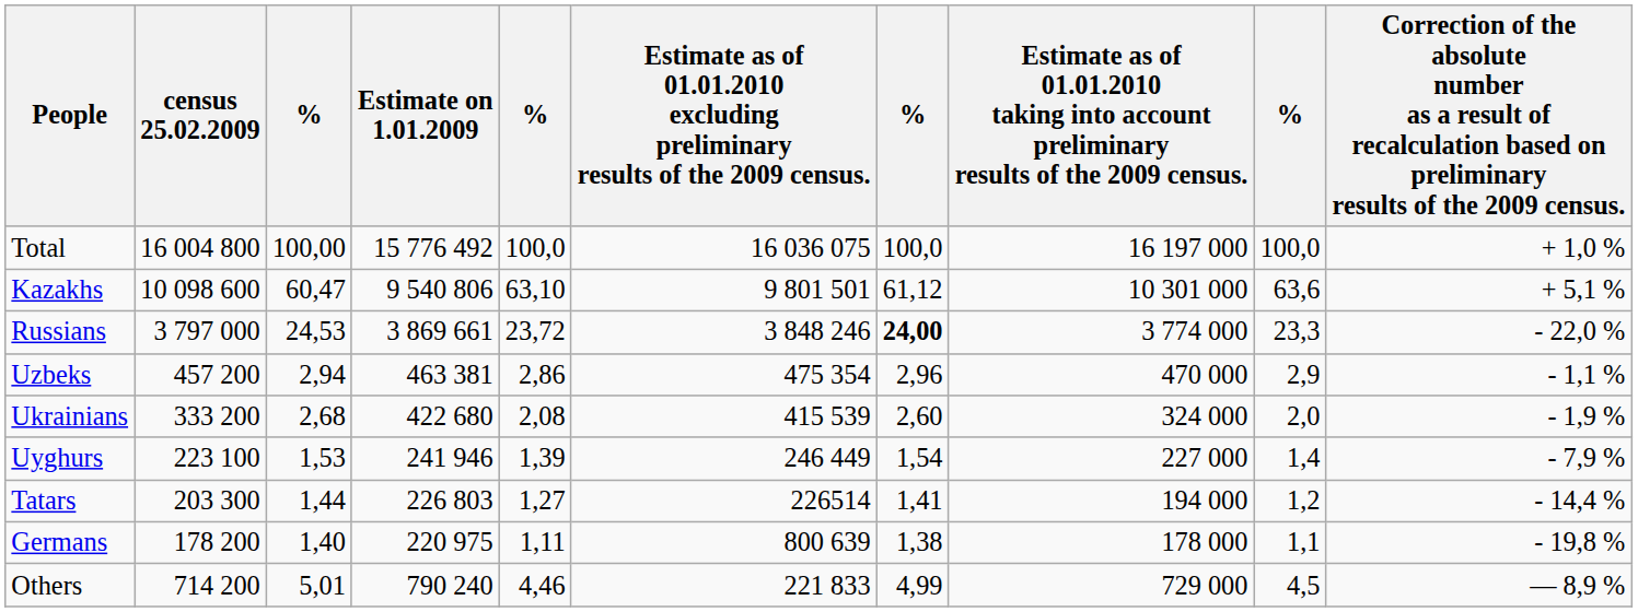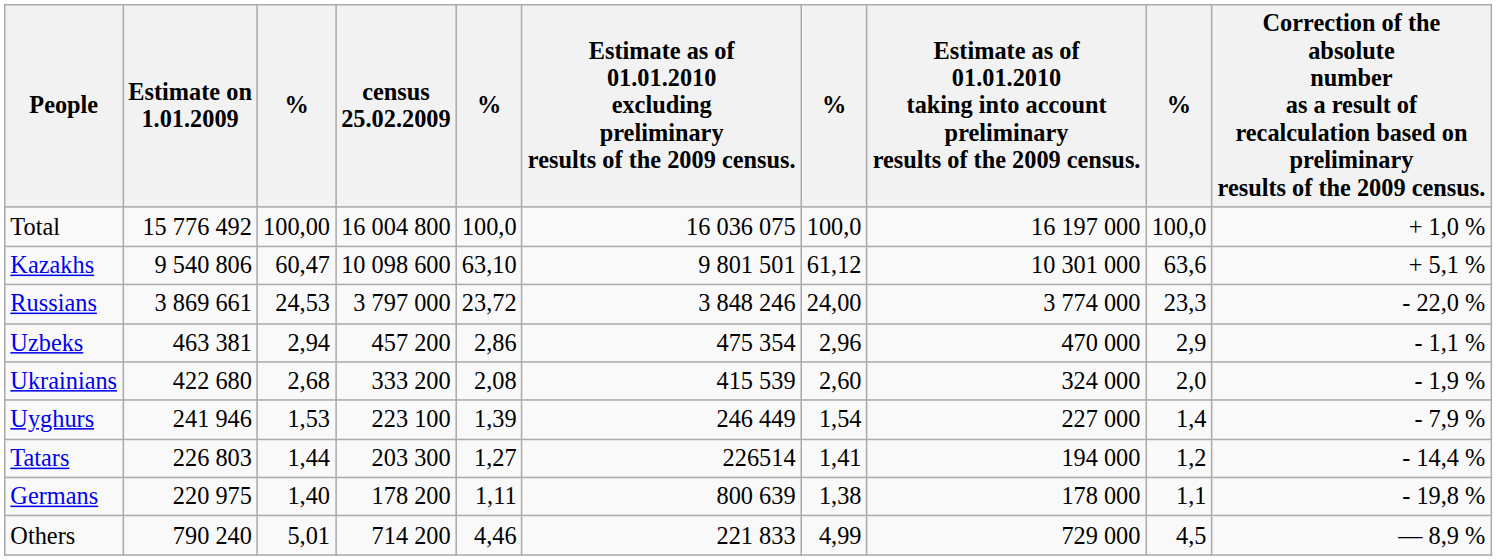 <table class="wikitable standard">
 <tr>
 <th>People</th>
+<th>Estimate on<br>1.01.2009</th>
+<th>%</th>
 <th>census<br>25.02.2009</th>
-<th>%</th>
-<th>Estimate on<br>1.01.2009</th>
 <th>%</th>
 <th>Estimate as of<br>01.01.2010<br>excluding<br>preliminary<br>results of the 2009 census.</th>
 <th>%</th>
 <th>Estimate as of<br>01.01.2010<br>taking into account<br>preliminary<br>results of the 2009 census.</th>
 <th>%</th>
 <th>Correction of the<br>absolute<br>number<br>as a result of<br>recalculation based on<br>preliminary<br>results of the 2009 census.</th>
 </tr>
 <tr>
 <td>Total</td>
+<td align="right">15 776 492</td>
+<td align="right">100,00</td>
 <td align="right">16 004 800</td>
-<td align="right">100,00</td>
-<td align="right">15 776 492</td>
 <td align="right">100,0</td>
 <td align="right">16 036 075</td>
 <td align="right">100,0</td>
 <td align="right">16 197 000</td>
 <td align="right">100,0</td>
 <td align="right">+ 1,0 %</td>
 </tr>
 <tr>
 <td><a href='#'>Kazakhs</a></td>
+<td align="right">9 540 806</td>
+<td align="right">60,47</td>
 <td align="right">10 098 600</td>
-<td align="right">60,47</td>
-<td align="right">9 540 806</td>
 <td align="right">63,10</td>
 <td align="right">9 801 501</td>
 <td align="right">61,12</td>
 <td align="right">10 301 000</td>
 <td align="right">63,6</td>
 <td align="right">+ 5,1 %</td>
 </tr>
 <tr>
 <td><a href='#'>Russians</a></td>
+<td align="right">3 869 661</td>
+<td align="right">24,53</td>
 <td align="right">3 797 000</td>
-<td align="right">24,53</td>
-<td align="right">3 869 661</td>
 <td align="right">23,72</td>
 <td align="right">3 848 246</td>
-<td align="right"><strong>24,00</strong></td>
+<td align="right">24,00</td>
 <td align="right">3 774 000</td>
 <td align="right">23,3</td>
 <td align="right">- 22,0 %</td>
 </tr>
 <tr>
 <td><a href='#'>Uzbeks</a></td>
+<td align="right">463 381</td>
+<td align="right">2,94</td>
 <td align="right">457 200</td>
-<td align="right">2,94</td>
-<td align="right">463 381</td>
 <td align="right">2,86</td>
 <td align="right">475 354</td>
 <td align="right">2,96</td>
 <td align="right">470 000</td>
 <td align="right">2,9</td>
 <td align="right">- 1,1 %</td>
 </tr>
 <tr>
 <td><a href='#'>Ukrainians</a></td>
+<td align="right">422 680</td>
+<td align="right">2,68</td>
 <td align="right">333 200</td>
-<td align="right">2,68</td>
-<td align="right">422 680</td>
 <td align="right">2,08</td>
 <td align="right">415 539</td>
 <td align="right">2,60</td>
 <td align="right">324 000</td>
 <td align="right">2,0</td>
 <td align="right">- 1,9 %</td>
 </tr>
 <tr>
 <td><a href='#'>Uyghurs</a></td>
+<td align="right">241 946</td>
+<td align="right">1,53</td>
 <td align="right">223 100</td>
-<td align="right">1,53</td>
-<td align="right">241 946</td>
 <td align="right">1,39</td>
 <td align="right">246 449</td>
 <td align="right">1,54</td>
 <td align="right">227 000</td>
 <td align="right">1,4</td>
 <td align="right">- 7,9 %</td>
 </tr>
 <tr>
 <td><a href='#'>Tatars</a></td>
+<td align="right">226 803</td>
+<td align="right">1,44</td>
 <td align="right">203 300</td>
-<td align="right">1,44</td>
-<td align="right">226 803</td>
 <td align="right">1,27</td>
 <td align="right">226514</td>
 <td align="right">1,41</td>
 <td align="right">194 000</td>
 <td align="right">1,2</td>
 <td align="right">- 14,4 %</td>
 </tr>
 <tr>
 <td><a href='#'>Germans</a></td>
+<td align="right">220 975</td>
+<td align="right">1,40</td>
 <td align="right">178 200</td>
-<td align="right">1,40</td>
-<td align="right">220 975</td>
 <td align="right">1,11</td>
 <td align="right">800 639</td>
 <td align="right">1,38</td>
 <td align="right">178 000</td>
 <td align="right">1,1</td>
 <td align="right">- 19,8 %</td>
 </tr>
 <tr>
 <td>Others</td>
+<td align="right">790 240</td>
+<td align="right">5,01</td>
 <td align="right">714 200</td>
-<td align="right">5,01</td>
-<td align="right">790 240</td>
 <td align="right">4,46</td>
 <td align="right">221 833</td>
 <td align="right">4,99</td>
 <td align="right">729 000</td>
 <td align="right">4,5</td>
 <td align="right"> — 8,9 %</td>
 </tr>
 </table>
